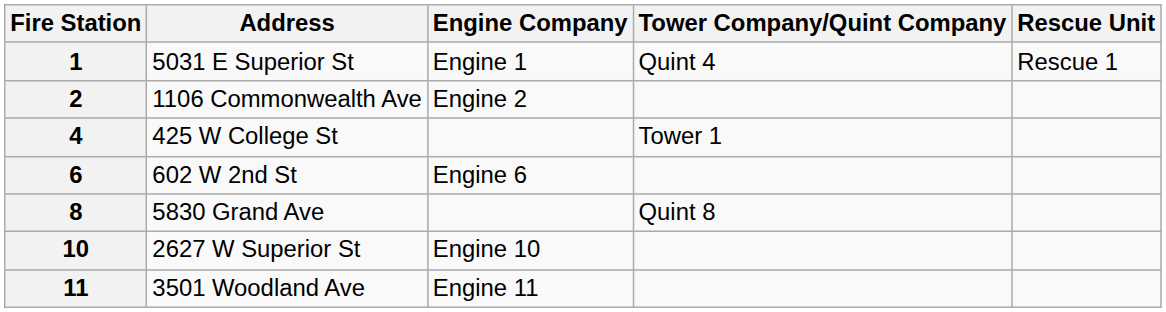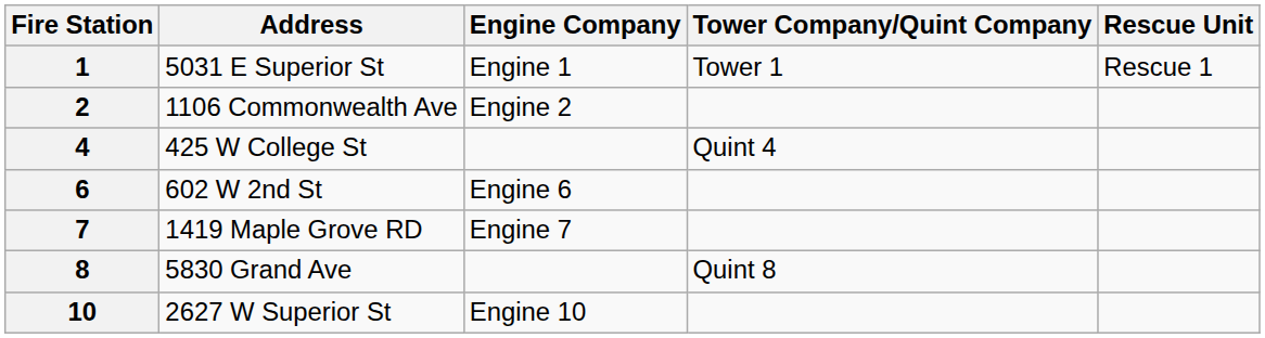 <table class="wikitable">
 <tr>
 <th>Fire Station</th>
 <th>Address</th>
 <th>Engine Company</th>
 <th>Tower Company/Quint Company</th>
 <th>Rescue Unit</th>
 </tr>
 <tr>
 <th>1</th>
 <td>5031 E Superior St</td>
 <td>Engine 1</td>
-<td>Quint 4</td>
+<td>Tower 1</td>
 <td>Rescue 1</td>
 </tr>
 <tr>
 <th>2</th>
 <td>1106 Commonwealth Ave</td>
 <td>Engine 2</td>
 <td></td>
 <td></td>
 </tr>
 <tr>
 <th>4</th>
 <td>425 W College St</td>
 <td></td>
-<td>Tower 1</td>
+<td>Quint 4</td>
 <td></td>
 </tr>
 <tr>
 <th>6</th>
 <td>602 W 2nd St</td>
 <td>Engine 6</td>
+<td></td>
+<td></td>
+</tr>
+<tr>
+<th>7</th>
+<td>1419 Maple Grove RD</td>
+<td>Engine 7</td>
 <td></td>
 <td></td>
 </tr>
 <tr>
 <th>8</th>
 <td>5830 Grand Ave</td>
 <td></td>
 <td>Quint 8</td>
 <td></td>
 </tr>
 <tr>
 <th>10</th>
 <td>2627 W Superior St</td>
 <td>Engine 10</td>
 <td></td>
 <td></td>
 </tr>
-<tr>
-<th>11</th>
-<td>3501 Woodland Ave</td>
-<td>Engine 11</td>
-<td></td>
-<td></td>
-</tr>
 </table>
